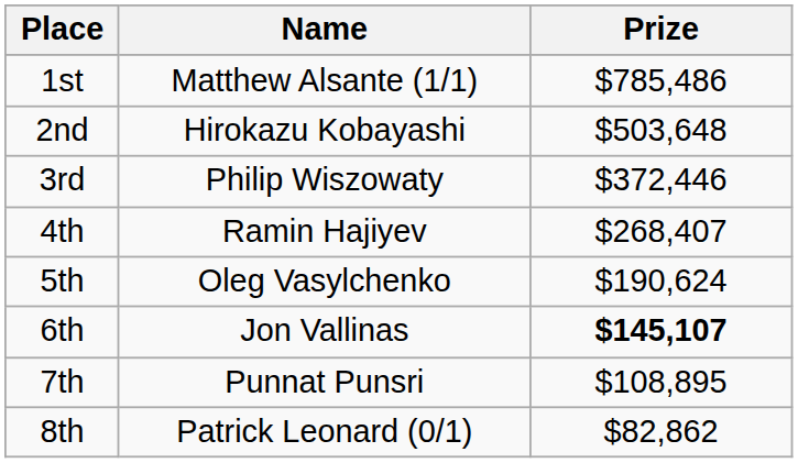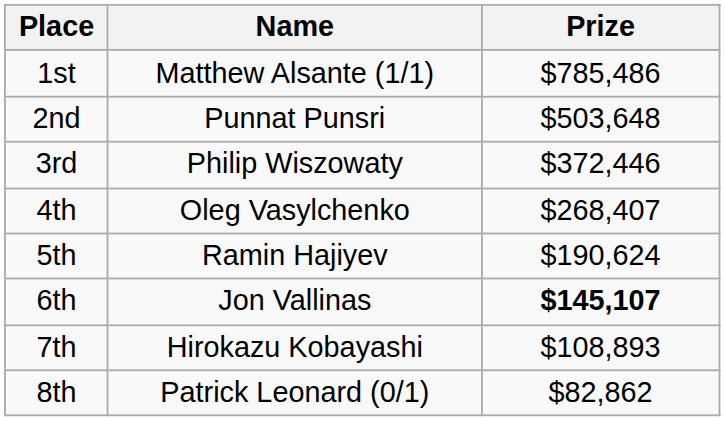 <table class="wikitable">
 <tr>
 <th width="50">Place</th>
 <th width="200">Name</th>
 <th width="125">Prize</th>
 </tr>
 <tr>
 <td align=center>1st</td>
 <td align=center> Matthew Alsante (1/1)</td>
 <td align=center>$785,486</td>
 </tr>
 <tr>
 <td align=center>2nd</td>
-<td align=center> Hirokazu Kobayashi</td>
+<td align=center> Punnat Punsri</td>
 <td align=center>$503,648</td>
 </tr>
 <tr>
 <td align=center>3rd</td>
 <td align=center> Philip Wiszowaty</td>
 <td align=center>$372,446</td>
 </tr>
 <tr>
 <td align=center>4th</td>
-<td align=center> Ramin Hajiyev</td>
+<td align=center> Oleg Vasylchenko</td>
 <td align=center>$268,407</td>
 </tr>
 <tr>
 <td align=center>5th</td>
-<td align=center> Oleg Vasylchenko</td>
+<td align=center> Ramin Hajiyev</td>
 <td align=center>$190,624</td>
 </tr>
 <tr>
 <td align=center>6th</td>
 <td align=center> Jon Vallinas</td>
 <td align=center><strong>$145,107</strong></td>
 </tr>
 <tr>
 <td align=center>7th</td>
-<td align=center> Punnat Punsri</td>
-<td align=center>$108,895</td>
+<td align=center> Hirokazu Kobayashi</td>
+<td align=center>$108,893</td>
 </tr>
 <tr>
 <td align=center>8th</td>
 <td align=center> Patrick Leonard (0/1)</td>
 <td align=center>$82,862</td>
 </tr>
 </table>
